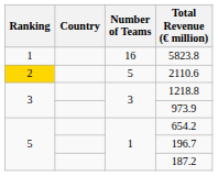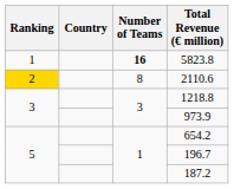 <table class="wikitable" style="text-align:center; margin-left:1em; float:right;">
 <tr>
 <th style="width:65px;">Ranking</th>
 <th style="width:65px;">Country</th>
 <th style="width:65px;">Number of Teams</th>
 <th style="width:75px;">Total Revenue<br>(€ million)</th>
 </tr>
 <tr>
 <td>1</td>
 <td></td>
-<td>16</td>
+<td><strong>16</strong></td>
 <td>5823.8</td>
 </tr>
 <tr>
 <td style="background: gold;">2</td>
 <td></td>
-<td>5</td>
+<td>8</td>
 <td>2110.6</td>
 </tr>
 <tr>
 <td rowspan="2" style="text-align: center;">3</td>
 <td></td>
 <td rowspan="2" style="text-align: center;">3</td>
 <td>1218.8</td>
 </tr>
 <tr>
 <td></td>
 <td>973.9</td>
 </tr>
 <tr>
 <td rowspan="3" style="text-align: center;">5</td>
 <td></td>
 <td rowspan="3" style="text-align: center;">1</td>
 <td>654.2</td>
 </tr>
 <tr>
 <td></td>
 <td>196.7</td>
 </tr>
 <tr>
 <td></td>
 <td>187.2</td>
 </tr>
 </table>
